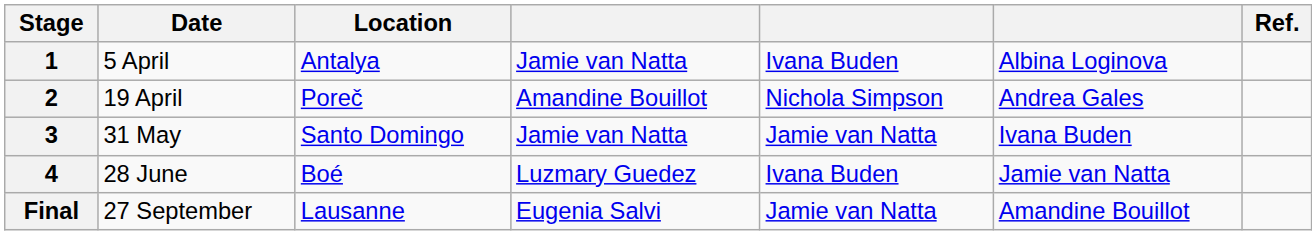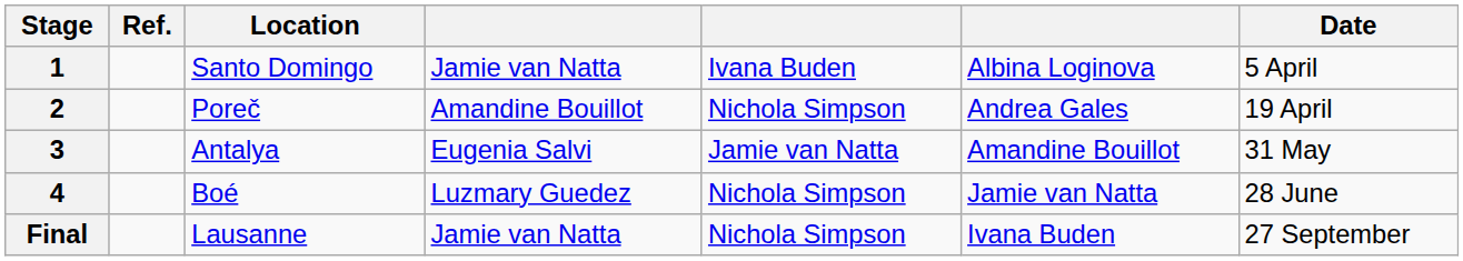 <table class="wikitable" style="width:100%">
 <tr>
 <th>Stage</th>
-<th>Date</th>
+<th>Ref.</th>
 <th>Location</th>
 <th></th>
 <th></th>
 <th></th>
-<th>Ref.</th>
+<th>Date</th>
 </tr>
 <tr>
 <th>1</th>
-<td>5 April</td>
-<td> <a href='#'>Antalya</a></td>
+<td></td>
+<td> <a href='#'>Santo Domingo</a></td>
 <td> <a href='#'>Jamie van Natta</a></td>
 <td> <a href='#'>Ivana Buden</a></td>
 <td> <a href='#'>Albina Loginova</a></td>
-<td></td>
+<td>5 April</td>
 </tr>
 <tr>
 <th>2</th>
-<td>19 April</td>
+<td></td>
 <td> <a href='#'>Poreč</a></td>
 <td> <a href='#'>Amandine Bouillot</a></td>
 <td> <a href='#'>Nichola Simpson</a></td>
 <td> <a href='#'>Andrea Gales</a></td>
-<td></td>
+<td>19 April</td>
 </tr>
 <tr>
 <th>3</th>
+<td></td>
+<td> <a href='#'>Antalya</a></td>
+<td> <a href='#'>Eugenia Salvi</a></td>
+<td> <a href='#'>Jamie van Natta</a></td>
+<td> <a href='#'>Amandine Bouillot</a></td>
 <td>31 May</td>
-<td> <a href='#'>Santo Domingo</a></td>
-<td> <a href='#'>Jamie van Natta</a></td>
-<td> <a href='#'>Jamie van Natta</a></td>
-<td> <a href='#'>Ivana Buden</a></td>
-<td></td>
 </tr>
 <tr>
 <th>4</th>
-<td>28 June</td>
+<td></td>
 <td> <a href='#'>Boé</a></td>
 <td> <a href='#'>Luzmary Guedez</a></td>
-<td> <a href='#'>Ivana Buden</a></td>
+<td> <a href='#'>Nichola Simpson</a></td>
 <td> <a href='#'>Jamie van Natta</a></td>
-<td></td>
+<td>28 June</td>
 </tr>
 <tr>
 <th>Final</th>
+<td></td>
+<td> <a href='#'>Lausanne</a></td>
+<td> <a href='#'>Jamie van Natta</a></td>
+<td> <a href='#'>Nichola Simpson</a></td>
+<td> <a href='#'>Ivana Buden</a></td>
 <td>27 September</td>
-<td> <a href='#'>Lausanne</a></td>
-<td> <a href='#'>Eugenia Salvi</a></td>
-<td> <a href='#'>Jamie van Natta</a></td>
-<td> <a href='#'>Amandine Bouillot</a></td>
-<td></td>
 </tr>
 </table>
